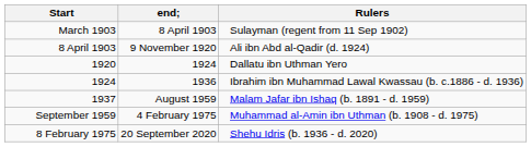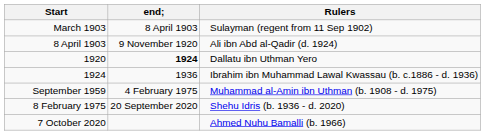 <table class=wikitable style="text-align:right;">
 <tr>
 <th style="width:10em;">Start</th>
 <th>end;</th>
 <th>Rulers</th>
 </tr>
 <tr>
 <td>March 1903</td>
 <td>8 April 1903</td>
 <td style="text-align:left;padding-left:1em;">Sulayman (regent from 11 Sep 1902)</td>
 </tr>
 <tr>
 <td>8 April 1903</td>
 <td>9 November 1920</td>
 <td style="text-align:left;padding-left:1em;">Ali ibn Abd al-Qadir  (d. 1924)</td>
 </tr>
 <tr>
 <td>1920</td>
-<td>1924</td>
+<td><strong>1924</strong></td>
 <td style="text-align:left;padding-left:1em;">Dallatu ibn Uthman Yero</td>
 </tr>
 <tr>
 <td>1924</td>
 <td>1936</td>
 <td style="text-align:left;padding-left:1em;">Ibrahim ibn Muhammad Lawal Kwassau     (b. c.1886 - d. 1936)</td>
-</tr>
-<tr>
-<td>1937</td>
-<td>August 1959</td>
-<td style="text-align:left;padding-left:1em;"><a href='#'>Malam Jafar ibn Ishaq</a> (b. 1891 - d. 1959)</td>
 </tr>
 <tr>
 <td>September 1959</td>
 <td>4 February 1975</td>
 <td style="text-align:left;padding-left:1em;"><a href='#'>Muhammad al-Amin ibn Uthman</a> (b. 1908 - d. 1975)</td>
 </tr>
 <tr>
 <td>8 February 1975</td>
 <td>20 September 2020</td>
 <td style="text-align:left;padding-left:1em;"><a href='#'>Shehu Idris</a>   (b. 1936 - d. 2020)</td>
 </tr>
+<tr>
+<td>7 October 2020</td>
+<td></td>
+<td style="text-align:left;padding-left:1em;"><a href='#'>Ahmed Nuhu Bamalli</a> (b. 1966)</td>
+</tr>
 </table>
